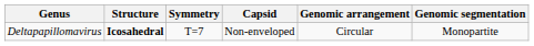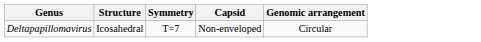 <table class="wikitable sortable" style="text-align:center">
 <tr>
 <th>Genus</th>
 <th>Structure</th>
 <th>Symmetry</th>
 <th>Capsid</th>
 <th>Genomic arrangement</th>
-<th>Genomic segmentation</th>
 </tr>
 <tr>
 <td><em>Deltapapillomavirus</em></td>
-<td><strong>Icosahedral</strong></td>
+<td>Icosahedral</td>
 <td>T=7</td>
 <td>Non-enveloped</td>
 <td>Circular</td>
-<td>Monopartite</td>
 </tr>
 </table>
